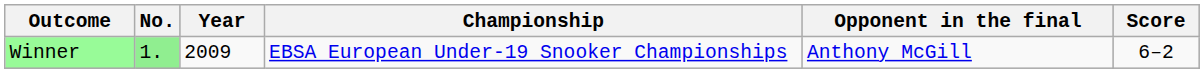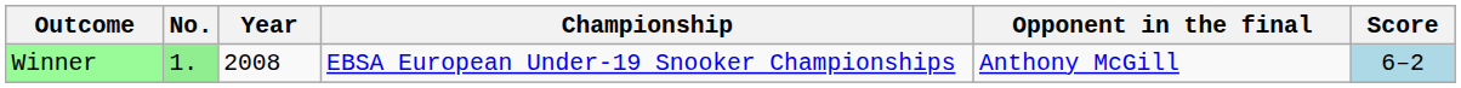 <table class="sortable wikitable">
 <tr>
 <th width="80">Outcome</th>
 <th width="20">No.</th>
 <th width="50">Year</th>
 <th width="350">Championship</th>
 <th width="200">Opponent in the final</th>
 <th width="50">Score</th>
 </tr>
 <tr>
 <td style="background:#98FB98">Winner</td>
 <td style="background: lightgreen;">1.</td>
-<td>2009</td>
+<td>2008</td>
 <td><a href='#'>EBSA European Under-19 Snooker Championships</a></td>
 <td> <a href='#'>Anthony McGill</a></td>
-<td align="center">6–2</td>
+<td align="center" style="background: lightblue;">6–2</td>
 </tr>
 </table>
